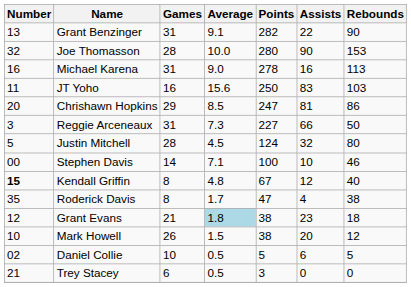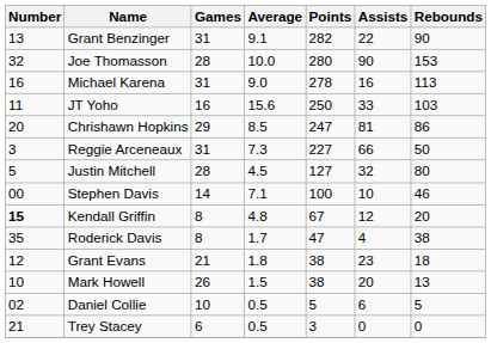 <table class="wikitable" style="font-size: 95%;">
 <tr>
 <th>Number</th>
 <th>Name</th>
 <th>Games</th>
 <th>Average</th>
 <th>Points</th>
 <th>Assists</th>
 <th>Rebounds</th>
 </tr>
 <tr>
 <td>13</td>
 <td>Grant Benzinger</td>
 <td>31</td>
 <td>9.1</td>
 <td>282</td>
 <td>22</td>
 <td>90</td>
 </tr>
 <tr>
 <td>32</td>
 <td>Joe Thomasson</td>
 <td>28</td>
 <td>10.0</td>
 <td>280</td>
 <td>90</td>
 <td>153</td>
 </tr>
 <tr>
 <td>16</td>
 <td>Michael Karena</td>
 <td>31</td>
 <td>9.0</td>
 <td>278</td>
 <td>16</td>
 <td>113</td>
 </tr>
 <tr>
 <td>11</td>
 <td>JT Yoho</td>
 <td>16</td>
 <td>15.6</td>
 <td>250</td>
-<td>83</td>
+<td>33</td>
 <td>103</td>
 </tr>
 <tr>
 <td>20</td>
 <td>Chrishawn Hopkins</td>
 <td>29</td>
 <td>8.5</td>
 <td>247</td>
 <td>81</td>
 <td>86</td>
 </tr>
 <tr>
 <td>3</td>
 <td>Reggie Arceneaux</td>
 <td>31</td>
 <td>7.3</td>
 <td>227</td>
 <td>66</td>
 <td>50</td>
 </tr>
 <tr>
 <td>5</td>
 <td>Justin Mitchell</td>
 <td>28</td>
 <td>4.5</td>
-<td>124</td>
+<td>127</td>
 <td>32</td>
 <td>80</td>
 </tr>
 <tr>
 <td>00</td>
 <td>Stephen Davis</td>
 <td>14</td>
 <td>7.1</td>
 <td>100</td>
 <td>10</td>
 <td>46</td>
 </tr>
 <tr>
 <td><strong>15</strong></td>
 <td>Kendall Griffin</td>
 <td>8</td>
 <td>4.8</td>
 <td>67</td>
 <td>12</td>
-<td>40</td>
+<td>20</td>
 </tr>
 <tr>
 <td>35</td>
 <td>Roderick Davis</td>
 <td>8</td>
 <td>1.7</td>
 <td>47</td>
 <td>4</td>
 <td>38</td>
 </tr>
 <tr>
 <td>12</td>
 <td>Grant Evans</td>
 <td>21</td>
-<td style="background: lightblue;">1.8</td>
+<td>1.8</td>
 <td>38</td>
 <td>23</td>
 <td>18</td>
 </tr>
 <tr>
 <td>10</td>
 <td>Mark Howell</td>
 <td>26</td>
 <td>1.5</td>
 <td>38</td>
 <td>20</td>
-<td>12</td>
+<td>13</td>
 </tr>
 <tr>
 <td>02</td>
 <td>Daniel Collie</td>
 <td>10</td>
 <td>0.5</td>
 <td>5</td>
 <td>6</td>
 <td>5</td>
 </tr>
 <tr>
 <td>21</td>
 <td>Trey Stacey</td>
 <td>6</td>
 <td>0.5</td>
 <td>3</td>
 <td>0</td>
 <td>0</td>
 </tr>
 <tr>
 </tr>
 </table>
